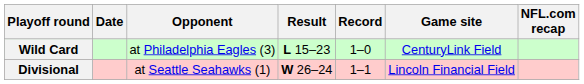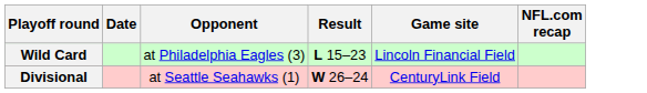 <table class="wikitable" style="text-align:center">
 <tr>
 <th>Playoff round</th>
 <th>Date</th>
 <th>Opponent</th>
 <th>Result</th>
-<th>Record</th>
 <th>Game site</th>
 <th>NFL.com<br>recap</th>
 </tr>
 <tr style="background:#cfc">
 <th>Wild Card</th>
 <td></td>
 <td>at <a href='#'>Philadelphia Eagles</a> (3)</td>
 <td><strong>L</strong> 15–23</td>
-<td>1–0</td>
-<td><a href='#'>CenturyLink Field</a></td>
+<td><a href='#'>Lincoln Financial Field</a></td>
 <td></td>
 </tr>
 <tr style="background:#fcc">
 <th>Divisional</th>
 <td></td>
 <td>at <a href='#'>Seattle Seahawks</a> (1)</td>
 <td><strong>W</strong> 26–24</td>
-<td>1–1</td>
-<td><a href='#'>Lincoln Financial Field</a></td>
+<td><a href='#'>CenturyLink Field</a></td>
 <td></td>
 </tr>
 </table>
